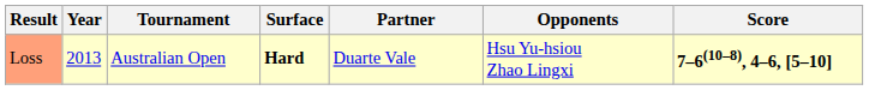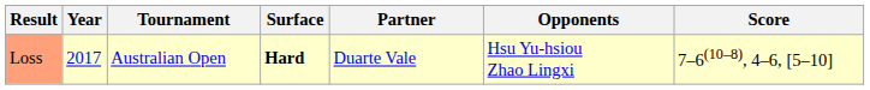 <table class=wikitable style=font-size:90%>
 <tr>
 <th style="width:40px;">Result</th>
 <th style="width:30px;">Year</th>
 <th style="width:120px;">Tournament</th>
 <th style="width:50px;">Surface</th>
 <th style="width:120px;">Partner</th>
 <th style="width:150px;">Opponents</th>
 <th style="width:150px;" class="unsortable">Score</th>
 </tr>
 <tr style="background:#ffffcc;">
 <td style="background:#ffa07a;">Loss</td>
-<td><a href='#'>2013</a></td>
+<td><a href='#'>2017</a></td>
 <td><a href='#'>Australian Open</a></td>
 <td><strong>Hard</strong></td>
 <td> <a href='#'>Duarte Vale</a></td>
 <td> <a href='#'>Hsu Yu-hsiou</a> <br>  <a href='#'>Zhao Lingxi</a></td>
-<td><strong>7–6<sup>(10–8)</sup>, 4–6, [5–10]</strong></td>
+<td>7–6<sup>(10–8)</sup>, 4–6, [5–10]</td>
 </tr>
 </table>
